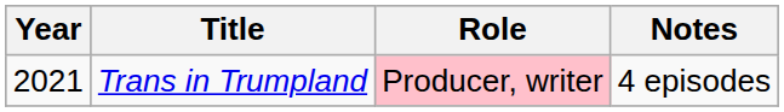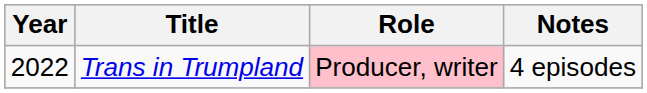 <table class="wikitable sortable">
 <tr>
 <th>Year</th>
 <th>Title</th>
 <th>Role</th>
 <th>Notes</th>
 </tr>
 <tr>
-<td>2021</td>
+<td>2022</td>
 <td><em><a href='#'>Trans in Trumpland</a></em></td>
 <td style="background: pink;">Producer, writer</td>
 <td>4 episodes</td>
 </tr>
 </table>
